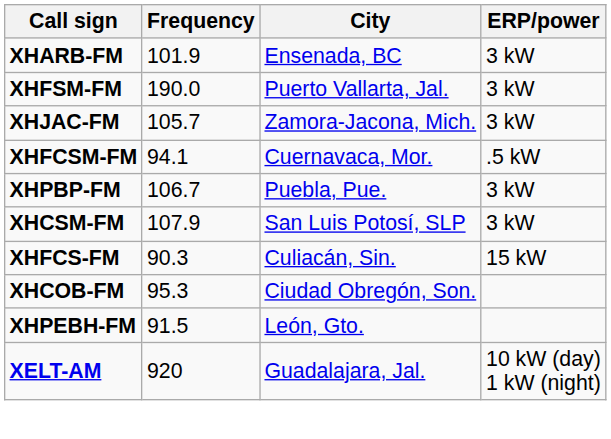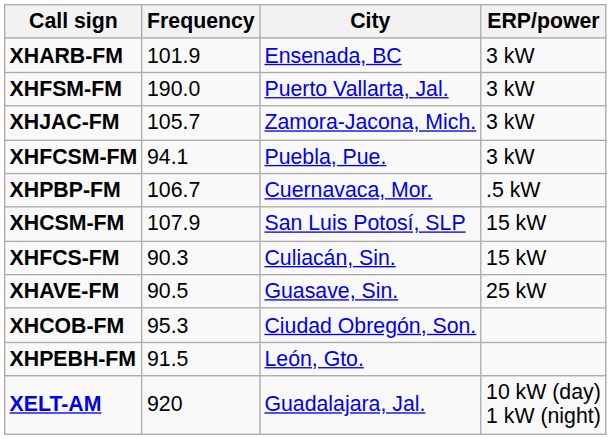 <table class="wikitable sortable">
 <tr>
 <th>Call sign</th>
 <th>Frequency</th>
 <th>City</th>
 <th>ERP/power</th>
 </tr>
 <tr>
 <td><strong>XHARB-FM</strong></td>
 <td>101.9</td>
 <td><a href='#'>Ensenada, BC</a></td>
 <td>3 kW</td>
 </tr>
 <tr>
 <td><strong>XHFSM-FM</strong></td>
 <td>190.0</td>
 <td><a href='#'>Puerto Vallarta, Jal.</a></td>
 <td>3 kW</td>
 </tr>
 <tr>
 <td><strong>XHJAC-FM</strong></td>
 <td>105.7</td>
 <td><a href='#'>Zamora-Jacona, Mich.</a></td>
 <td>3 kW</td>
 </tr>
 <tr>
 <td><strong>XHFCSM-FM</strong></td>
 <td>94.1</td>
-<td><a href='#'>Cuernavaca, Mor.</a></td>
-<td>.5 kW</td>
+<td><a href='#'>Puebla, Pue.</a></td>
+<td>3 kW</td>
 </tr>
 <tr>
 <td><strong>XHPBP-FM</strong></td>
 <td>106.7</td>
-<td><a href='#'>Puebla, Pue.</a></td>
-<td>3 kW</td>
+<td><a href='#'>Cuernavaca, Mor.</a></td>
+<td>.5 kW</td>
 </tr>
 <tr>
 <td><strong>XHCSM-FM</strong></td>
 <td>107.9</td>
 <td><a href='#'>San Luis Potosí, SLP</a></td>
-<td>3 kW</td>
+<td>15 kW</td>
 </tr>
 <tr>
 <td><strong>XHFCS-FM</strong></td>
 <td>90.3</td>
 <td><a href='#'>Culiacán, Sin.</a></td>
 <td>15 kW</td>
+</tr>
+<tr>
+<td><strong>XHAVE-FM</strong></td>
+<td>90.5</td>
+<td><a href='#'>Guasave, Sin.</a></td>
+<td>25 kW</td>
 </tr>
 <tr>
 <td><strong>XHCOB-FM</strong></td>
 <td>95.3</td>
 <td><a href='#'>Ciudad Obregón, Son.</a></td>
 <td></td>
 </tr>
 <tr>
 <td><strong>XHPEBH-FM</strong></td>
 <td>91.5</td>
 <td><a href='#'>León, Gto.</a></td>
 <td></td>
 </tr>
 <tr>
 <td><strong><a href='#'>XELT-AM</a></strong></td>
 <td>920</td>
 <td><a href='#'>Guadalajara, Jal.</a></td>
 <td>10 kW (day)<br>1 kW (night)</td>
 </tr>
 </table>
